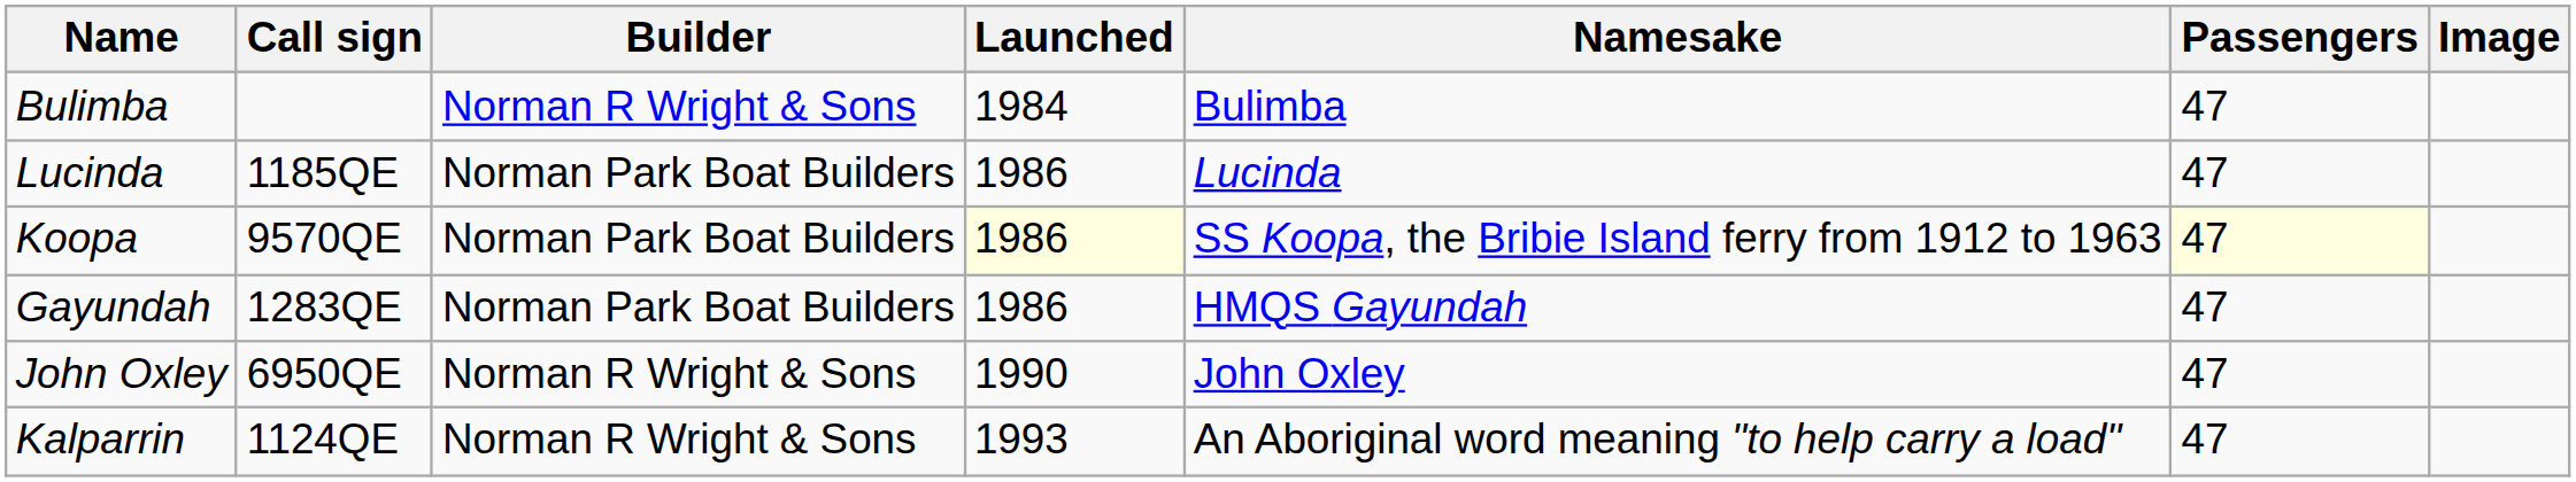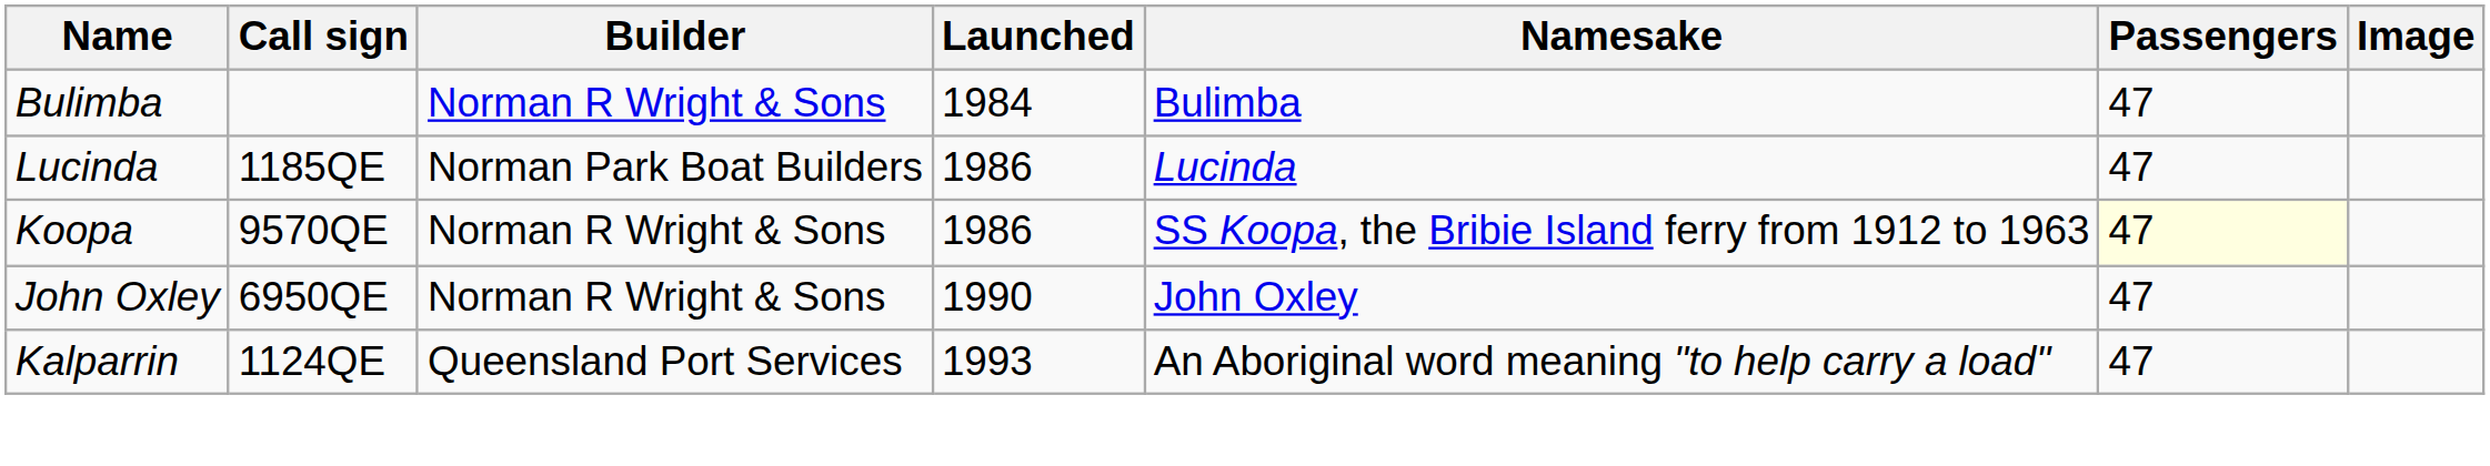 <table class="wikitable sortable">
 <tr>
 <th>Name</th>
 <th>Call sign</th>
 <th>Builder</th>
 <th>Launched</th>
 <th>Namesake</th>
 <th>Passengers</th>
 <th>Image</th>
 </tr>
 <tr>
 <td><em>Bulimba</em></td>
 <td></td>
 <td><a href='#'>Norman R Wright & Sons</a></td>
 <td>1984</td>
 <td><a href='#'>Bulimba</a></td>
 <td>47</td>
 <td></td>
 </tr>
 <tr>
 <td><em>Lucinda</em></td>
 <td>1185QE</td>
 <td>Norman Park Boat Builders</td>
 <td>1986</td>
 <td><a href='#'><em>Lucinda</em></a></td>
 <td>47</td>
 <td></td>
 </tr>
 <tr>
 <td><em>Koopa</em></td>
 <td>9570QE</td>
-<td>Norman Park Boat Builders</td>
-<td style="background: lightyellow;">1986</td>
+<td>Norman R Wright & Sons</td>
+<td>1986</td>
 <td><a href='#'>SS <em>Koopa</em></a>, the <a href='#'>Bribie Island</a> ferry from 1912 to 1963</td>
 <td style="background: lightyellow;">47</td>
-<td></td>
-</tr>
-<tr>
-<td><em>Gayundah</em></td>
-<td>1283QE</td>
-<td>Norman Park Boat Builders</td>
-<td>1986</td>
-<td><a href='#'>HMQS <em>Gayundah</em></a></td>
-<td>47</td>
 <td></td>
 </tr>
 <tr>
 <td><em>John Oxley</em></td>
 <td>6950QE</td>
 <td>Norman R Wright & Sons</td>
 <td>1990</td>
 <td><a href='#'>John Oxley</a></td>
 <td>47</td>
 <td></td>
 </tr>
 <tr>
 <td><em>Kalparrin</em></td>
 <td>1124QE</td>
-<td>Norman R Wright & Sons</td>
+<td>Queensland Port Services</td>
 <td>1993</td>
 <td>An Aboriginal word meaning <em>"to help carry a load"</em></td>
 <td>47</td>
 <td></td>
 </tr>
 </table>
